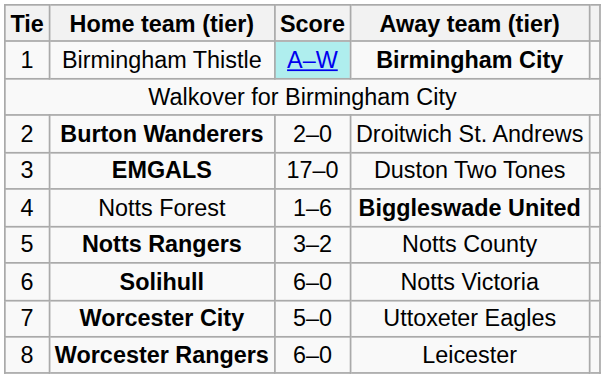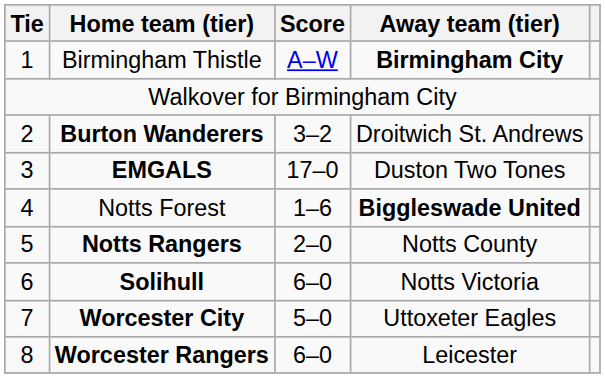 <table class="wikitable" style="text-align:center; font-size:85%">
 <tr>
 <th>Tie</th>
 <th>Home team (tier)</th>
 <th>Score</th>
 <th>Away team (tier)</th>
 <th></th>
 </tr>
 <tr>
 <td align="center">1</td>
 <td>Birmingham Thistle</td>
-<td align="center" style="background: paleturquoise;"><a href='#'>A–W</a></td>
+<td align="center"><a href='#'>A–W</a></td>
 <td><strong>Birmingham City</strong></td>
 <td></td>
 </tr>
 <tr>
 <td colspan="5" align="center">Walkover for Birmingham City</td>
 </tr>
 <tr>
 <td align="center">2</td>
 <td><strong>Burton Wanderers</strong></td>
-<td align="center">2–0</td>
+<td align="center">3–2</td>
 <td>Droitwich St. Andrews</td>
 <td></td>
 </tr>
 <tr>
 <td align="center">3</td>
 <td><strong>EMGALS</strong></td>
 <td align="center">17–0</td>
 <td>Duston Two Tones</td>
 <td></td>
 </tr>
 <tr>
 <td align="center">4</td>
 <td>Notts Forest</td>
 <td align="center">1–6</td>
 <td><strong>Biggleswade United</strong></td>
 <td></td>
 </tr>
 <tr>
 <td align="center">5</td>
 <td><strong>Notts Rangers</strong></td>
-<td align="center">3–2</td>
+<td align="center">2–0</td>
 <td>Notts County</td>
 <td></td>
 </tr>
 <tr>
 <td align="center">6</td>
 <td><strong>Solihull</strong></td>
 <td align="center">6–0</td>
 <td>Notts Victoria</td>
 <td></td>
 </tr>
 <tr>
 <td align="center">7</td>
 <td><strong>Worcester City</strong></td>
 <td align="center">5–0</td>
 <td>Uttoxeter Eagles</td>
 <td></td>
 </tr>
 <tr>
 <td align="center">8</td>
 <td><strong>Worcester Rangers</strong></td>
 <td align="center">6–0</td>
 <td>Leicester</td>
 <td></td>
 </tr>
 </table>
